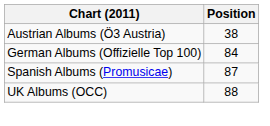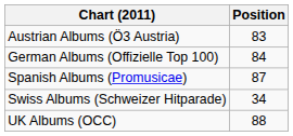 <table class="wikitable sortable">
 <tr>
 <th>Chart (2011)</th>
 <th>Position</th>
 </tr>
 <tr>
 <td>Austrian Albums (Ö3 Austria)</td>
-<td style="text-align:center;">38</td>
+<td style="text-align:center;">83</td>
 </tr>
 <tr>
 <td>German Albums (Offizielle Top 100)</td>
 <td style="text-align:center;">84</td>
 </tr>
 <tr>
 <td>Spanish Albums (<a href='#'>Promusicae</a>)</td>
 <td align="center">87</td>
 </tr>
 <tr>
+<td>Swiss Albums (Schweizer Hitparade)</td>
+<td style="text-align:center;">34</td>
+</tr>
+<tr>
 <td>UK Albums (OCC)</td>
 <td style="text-align:center;">88</td>
 </tr>
 </table>
